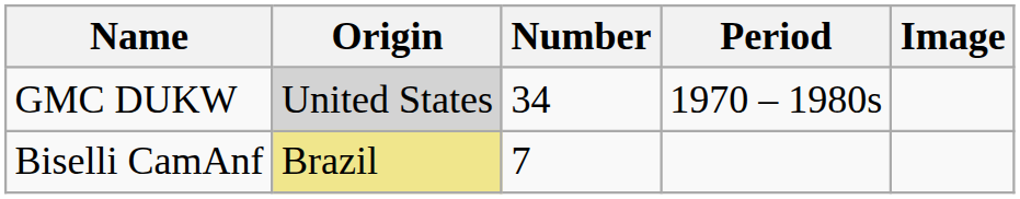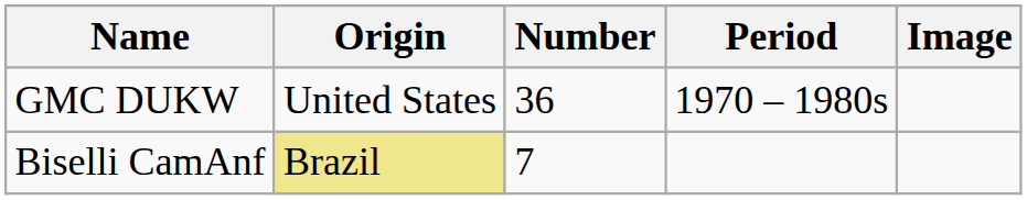 <table class="wikitable mw-collapsible mw-collapsed">
 <tr>
 <th>Name</th>
 <th>Origin</th>
 <th>Number</th>
 <th>Period</th>
 <th>Image</th>
 </tr>
 <tr>
 <td>GMC DUKW</td>
-<td style="background: lightgrey;">United States</td>
-<td>34</td>
+<td>United States</td>
+<td>36</td>
 <td>1970 – 1980s</td>
 <td></td>
 </tr>
 <tr>
 <td>Biselli CamAnf</td>
 <td style="background: khaki;">Brazil</td>
 <td>7</td>
 <td></td>
 <td></td>
 </tr>
 </table>
